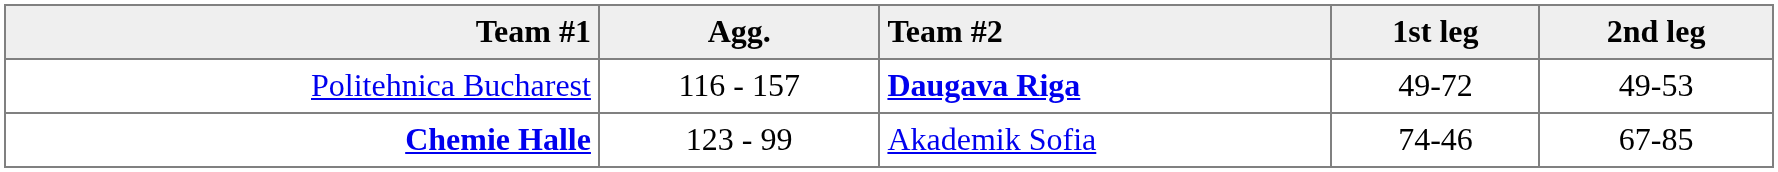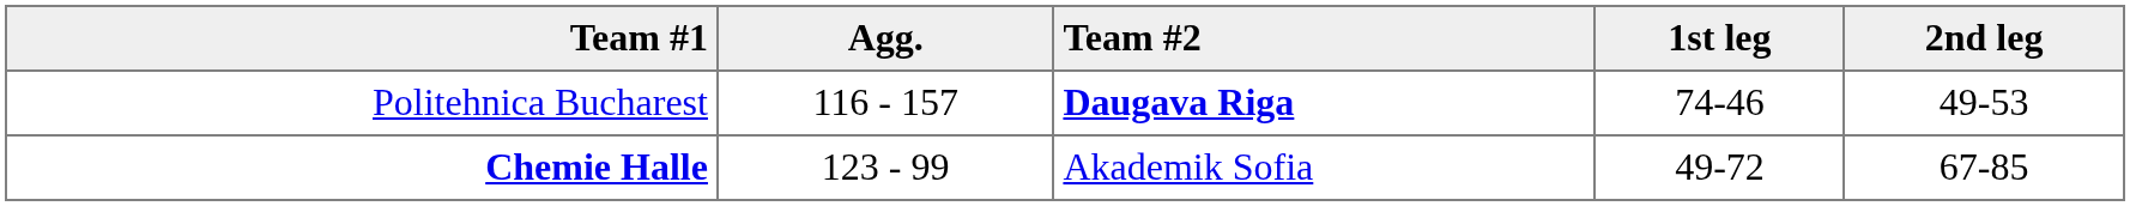 <table border=1 cellspacing=0 cellpadding=4 style="border-collapse: collapse;" width=70%>
 <tr bgcolor="efefef">
 <th align=right>Team #1</th>
 <th>Agg.</th>
 <th align=left>Team #2</th>
 <th>1st leg</th>
 <th>2nd leg</th>
 </tr>
 <tr>
 <td align=right><a href='#'>Politehnica Bucharest</a> </td>
 <td align=center>116 - 157</td>
 <td> <strong><a href='#'>Daugava Riga</a></strong></td>
-<td align=center>49-72</td>
+<td align=center>74-46</td>
 <td align=center>49-53</td>
 </tr>
 <tr>
 <td align=right><strong><a href='#'>Chemie Halle</a></strong> </td>
 <td align=center>123 - 99</td>
 <td> <a href='#'>Akademik Sofia</a></td>
-<td align=center>74-46</td>
+<td align=center>49-72</td>
 <td align=center>67-85</td>
 </tr>
 </table>
